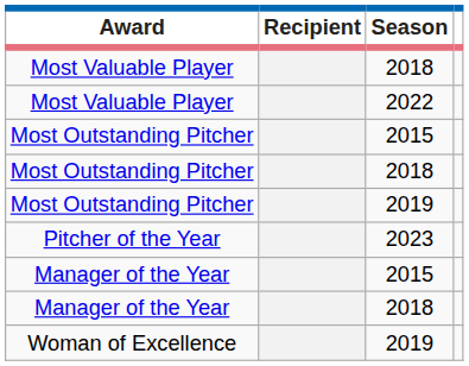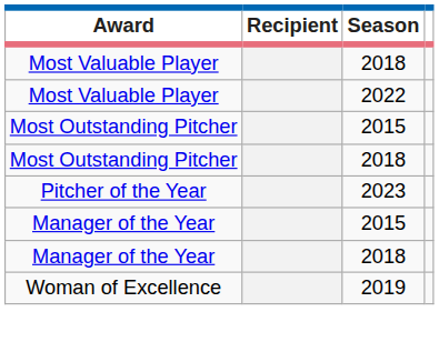 <table class="wikitable sortable plainrowheaders" style="text-align:center">
 <tr>
 <th scope="col" style="background-color:#ffffff; border-top:#0068b3 5px solid; border-bottom:#e76e7c 5px solid; color:#231f20">Award</th>
 <th scope="col" style="background-color:#ffffff; border-top:#0068b3 5px solid; border-bottom:#e76e7c 5px solid; color:#231f20">Recipient</th>
 <th scope="col" style="background-color:#ffffff; border-top:#0068b3 5px solid; border-bottom:#e76e7c 5px solid; color:#231f20">Season</th>
 <th class="unsortable" scope="col" style="background-color:#ffffff; border-top:#0068b3 5px solid; border-bottom:#e76e7c 5px solid; color:#231f20"></th>
 </tr>
 <tr>
 <td><a href='#'>Most Valuable Player</a></td>
 <th scope="row" style="text-align:center"></th>
 <td>2018</td>
 <td></td>
 </tr>
 <tr>
 <td><a href='#'>Most Valuable Player</a></td>
 <th scope="row" style="text-align:center"></th>
 <td>2022</td>
 <td></td>
 </tr>
 <tr>
 <td><a href='#'>Most Outstanding Pitcher</a></td>
 <th scope="row" style="text-align:center"></th>
 <td>2015</td>
 <td></td>
 </tr>
 <tr>
 <td><a href='#'>Most Outstanding Pitcher</a></td>
 <th scope="row" style="text-align:center"></th>
 <td>2018</td>
 <td></td>
 </tr>
 <tr>
-<td><a href='#'>Most Outstanding Pitcher</a></td>
-<th scope="row" style="text-align:center"></th>
-<td>2019</td>
-<td></td>
-</tr>
-<tr>
 <td><a href='#'>Pitcher of the Year</a></td>
 <th scope="row" style="text-align:center"></th>
 <td>2023</td>
 <td></td>
 </tr>
 <tr>
 <td><a href='#'>Manager of the Year</a></td>
 <th scope="row" style="text-align:center"></th>
 <td>2015</td>
 <td></td>
 </tr>
 <tr>
 <td><a href='#'>Manager of the Year</a></td>
 <th scope="row" style="text-align:center"></th>
 <td>2018</td>
 <td></td>
 </tr>
 <tr>
 <td>Woman of Excellence</td>
 <th scope="row" style="text-align:center"></th>
 <td>2019</td>
 <td></td>
 </tr>
 </table>
